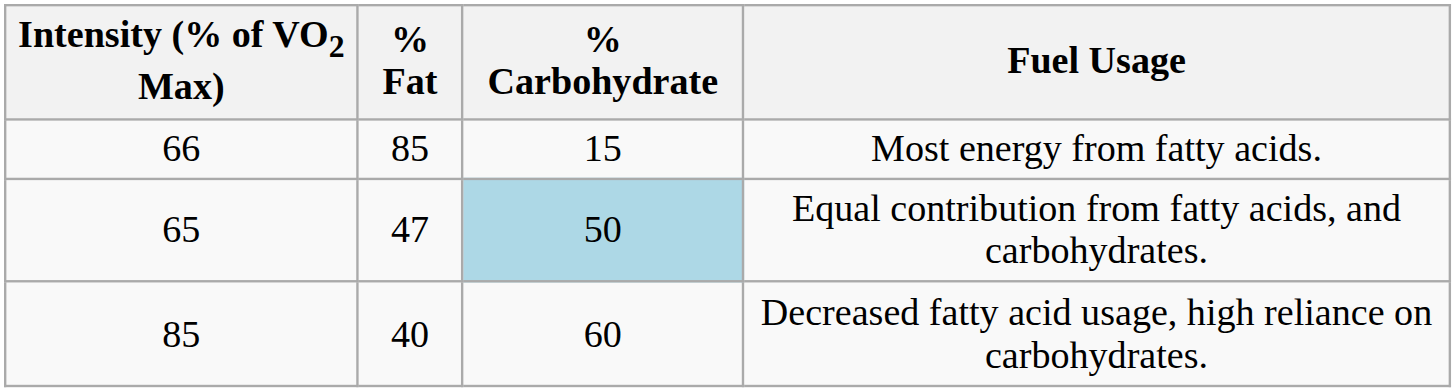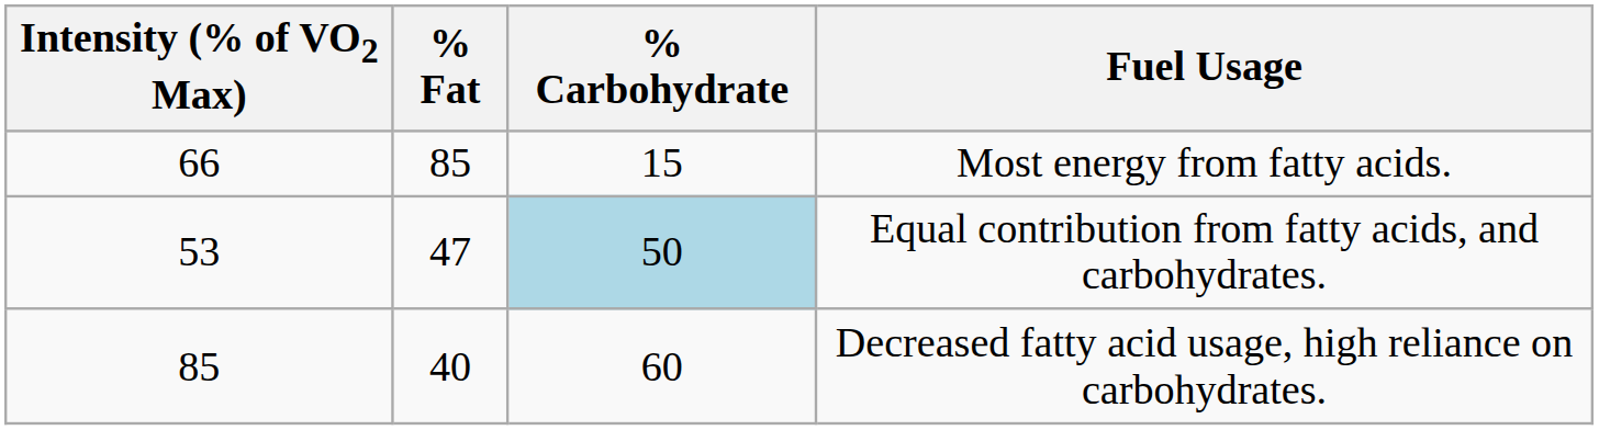 <table class="wikitable" style="text-align: center">
 <tr>
 <th>Intensity (% of VO<sub>2</sub> Max)</th>
 <th>% Fat</th>
 <th>% Carbohydrate</th>
 <th>Fuel Usage</th>
 </tr>
 <tr>
 <td>66</td>
 <td>85</td>
 <td>15</td>
 <td>Most energy from fatty acids.</td>
 </tr>
 <tr>
-<td>65</td>
+<td>53</td>
 <td>47</td>
 <td style="background: lightblue;">50</td>
 <td>Equal contribution from fatty acids, and carbohydrates.</td>
 </tr>
 <tr>
 <td>85</td>
 <td>40</td>
 <td>60</td>
 <td>Decreased fatty acid usage, high reliance on carbohydrates.</td>
 </tr>
 </table>
